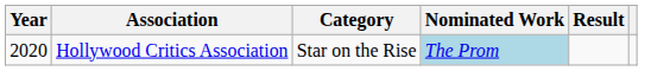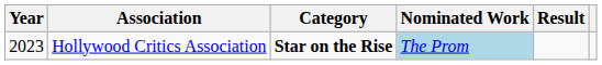 <table class="wikitable">
 <tr>
 <th>Year</th>
 <th>Association</th>
 <th>Category</th>
 <th>Nominated Work</th>
 <th>Result</th>
 <th></th>
 </tr>
 <tr>
-<td>2020</td>
+<td>2023</td>
 <td><a href='#'>Hollywood Critics Association</a></td>
-<td>Star on the Rise</td>
+<td><strong>Star on the Rise</strong></td>
 <td style="background: lightblue;"><em><a href='#'>The Prom</a></em></td>
 <td></td>
 <td></td>
 </tr>
 </table>
